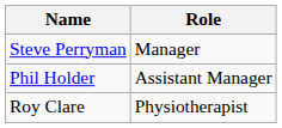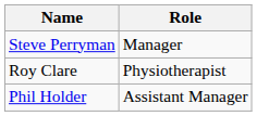 <table class="wikitable">
 <tr>
 <th>Name</th>
 <th>Role</th>
 </tr>
 <tr>
 <td> <a href='#'>Steve Perryman</a></td>
 <td>Manager</td>
 </tr>
 <tr>
+<td> Roy Clare</td>
+<td>Physiotherapist</td>
+</tr>
+<tr>
 <td> <a href='#'>Phil Holder</a></td>
 <td>Assistant Manager</td>
 </tr>
-<tr>
-<td> Roy Clare</td>
-<td>Physiotherapist</td>
-</tr>
 </table>
